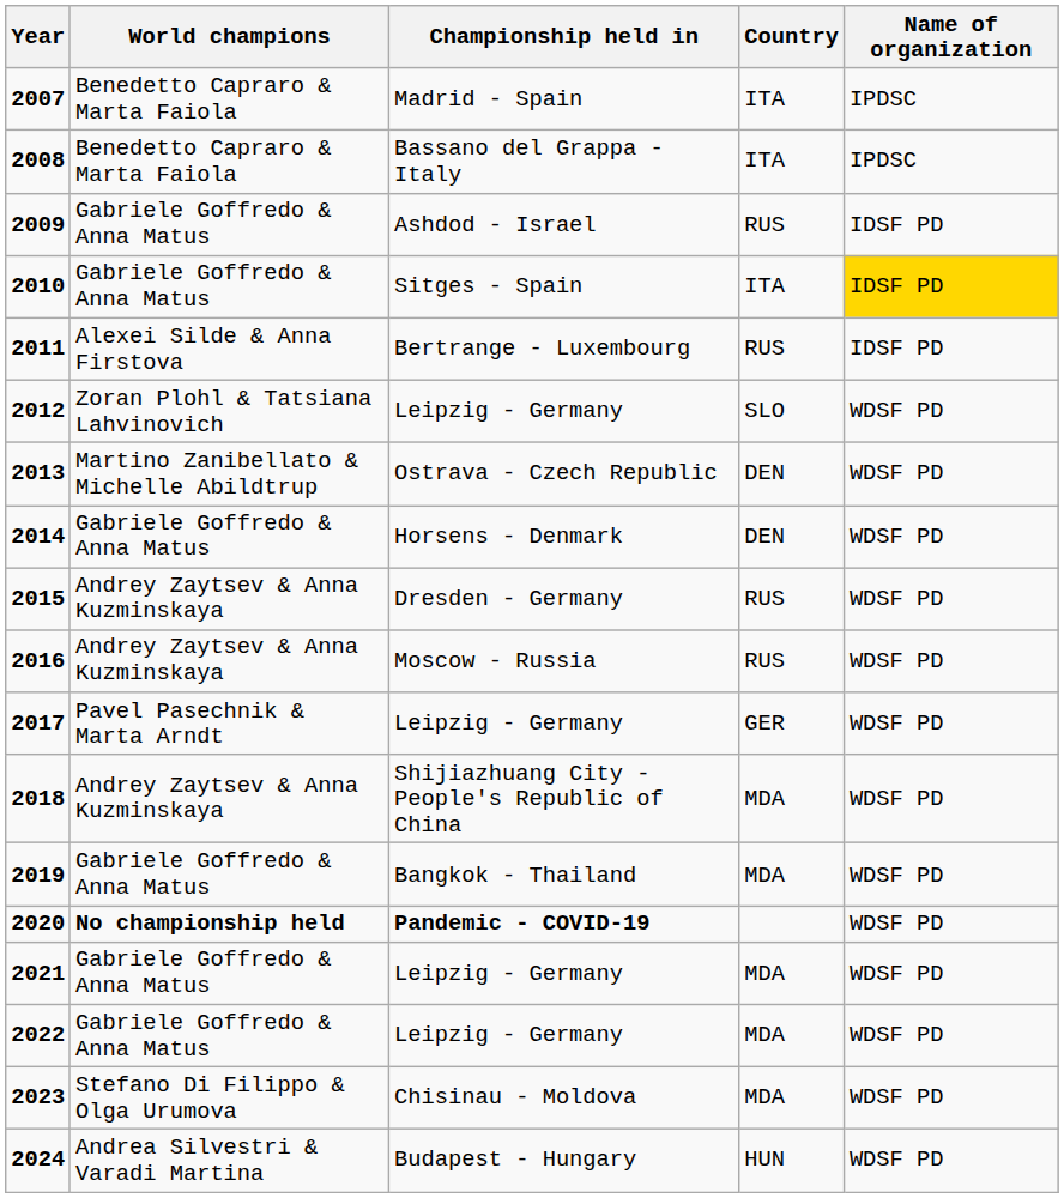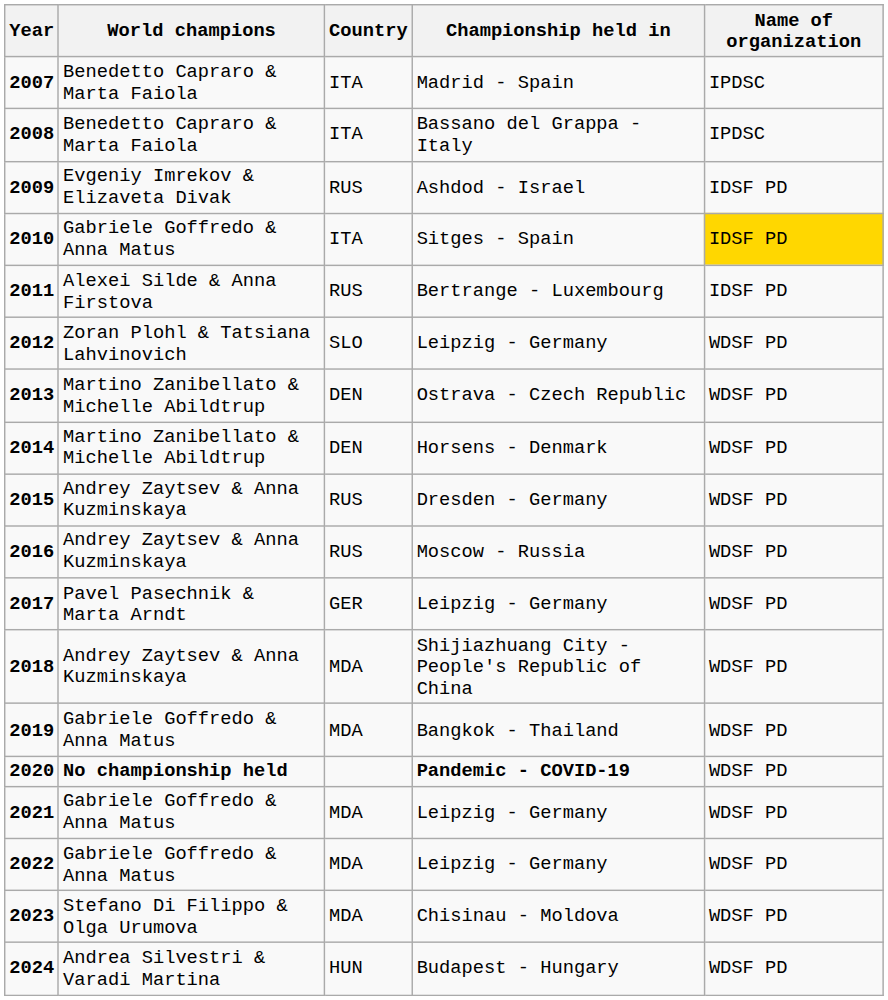 <table class="wikitable">
 <tr>
 <th>Year</th>
 <th>World champions</th>
+<th>Country</th>
 <th>Championship held in</th>
-<th>Country</th>
 <th>Name of organization</th>
 </tr>
 <tr>
 <td><strong>2007</strong></td>
 <td>Benedetto Capraro & Marta Faiola</td>
+<td>ITA</td>
 <td>Madrid - Spain</td>
-<td>ITA</td>
 <td>IPDSC</td>
 </tr>
 <tr>
 <td><strong>2008</strong></td>
 <td>Benedetto Capraro & Marta Faiola</td>
+<td>ITA</td>
 <td>Bassano del Grappa - Italy</td>
-<td>ITA</td>
 <td>IPDSC</td>
 </tr>
 <tr>
 <td><strong>2009</strong></td>
-<td>Gabriele Goffredo & Anna Matus</td>
+<td>Evgeniy Imrekov & Elizaveta Divak</td>
+<td>RUS</td>
 <td>Ashdod - Israel</td>
-<td>RUS</td>
 <td>IDSF PD</td>
 </tr>
 <tr>
 <td><strong>2010</strong></td>
 <td>Gabriele Goffredo & Anna Matus</td>
+<td>ITA</td>
 <td>Sitges - Spain</td>
-<td>ITA</td>
 <td style="background: gold;">IDSF PD</td>
 </tr>
 <tr>
 <td><strong>2011</strong></td>
 <td>Alexei Silde & Anna Firstova</td>
+<td>RUS</td>
 <td>Bertrange - Luxembourg</td>
-<td>RUS</td>
 <td>IDSF PD</td>
 </tr>
 <tr>
 <td><strong>2012</strong></td>
 <td>Zoran Plohl & Tatsiana Lahvinovich</td>
+<td>SLO</td>
 <td>Leipzig - Germany</td>
-<td>SLO</td>
 <td>WDSF PD</td>
 </tr>
 <tr>
 <td><strong>2013</strong></td>
 <td>Martino Zanibellato & Michelle Abildtrup</td>
+<td>DEN</td>
 <td>Ostrava - Czech Republic</td>
-<td>DEN</td>
 <td>WDSF PD</td>
 </tr>
 <tr>
 <td><strong>2014</strong></td>
-<td>Gabriele Goffredo & Anna Matus</td>
+<td>Martino Zanibellato & Michelle Abildtrup</td>
+<td>DEN</td>
 <td>Horsens - Denmark</td>
-<td>DEN</td>
 <td>WDSF PD</td>
 </tr>
 <tr>
 <td><strong>2015</strong></td>
 <td>Andrey Zaytsev & Anna Kuzminskaya</td>
+<td>RUS</td>
 <td>Dresden - Germany</td>
-<td>RUS</td>
 <td>WDSF PD</td>
 </tr>
 <tr>
 <td><strong>2016</strong></td>
 <td>Andrey Zaytsev & Anna Kuzminskaya</td>
+<td>RUS</td>
 <td>Moscow - Russia</td>
-<td>RUS</td>
 <td>WDSF PD</td>
 </tr>
 <tr>
 <td><strong>2017</strong></td>
 <td>Pavel Pasechnik & Marta Arndt</td>
+<td>GER</td>
 <td>Leipzig - Germany</td>
-<td>GER</td>
 <td>WDSF PD</td>
 </tr>
 <tr>
 <td><strong>2018</strong></td>
 <td>Andrey Zaytsev & Anna Kuzminskaya</td>
+<td>MDA</td>
 <td>Shijiazhuang City - People's Republic of China</td>
-<td>MDA</td>
 <td>WDSF PD</td>
 </tr>
 <tr>
 <td><strong>2019</strong></td>
 <td>Gabriele Goffredo & Anna Matus</td>
+<td>MDA</td>
 <td>Bangkok - Thailand</td>
-<td>MDA</td>
 <td>WDSF PD</td>
 </tr>
 <tr>
 <td><strong>2020</strong></td>
 <td><strong>No championship held</strong></td>
+<td></td>
 <td><strong>Pandemic - COVID-19</strong></td>
-<td></td>
 <td>WDSF PD</td>
 </tr>
 <tr>
 <td><strong>2021</strong></td>
 <td>Gabriele Goffredo & Anna Matus</td>
+<td>MDA</td>
 <td>Leipzig - Germany</td>
-<td>MDA</td>
 <td>WDSF PD</td>
 </tr>
 <tr>
 <td><strong>2022</strong></td>
 <td>Gabriele Goffredo & Anna Matus</td>
+<td>MDA</td>
 <td>Leipzig - Germany</td>
-<td>MDA</td>
 <td>WDSF PD</td>
 </tr>
 <tr>
 <td><strong>2023</strong></td>
 <td>Stefano Di Filippo & Olga Urumova</td>
+<td>MDA</td>
 <td>Chisinau - Moldova</td>
-<td>MDA</td>
 <td>WDSF PD</td>
 </tr>
 <tr>
 <td><strong>2024</strong></td>
 <td>Andrea Silvestri & Varadi Martina</td>
+<td>HUN</td>
 <td>Budapest - Hungary</td>
-<td>HUN</td>
 <td>WDSF PD</td>
 </tr>
 </table>
